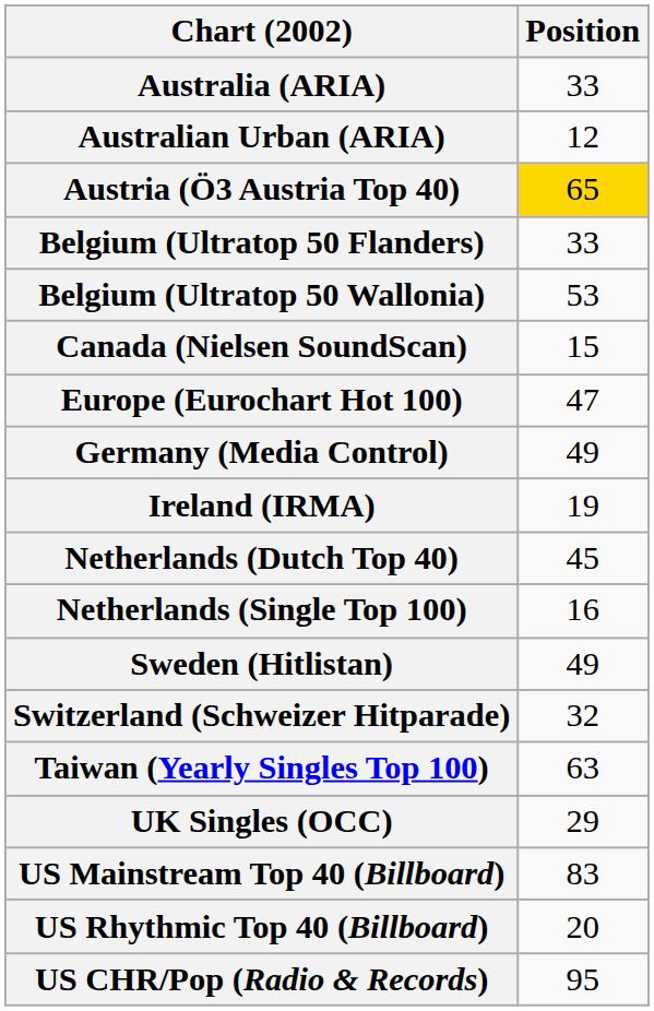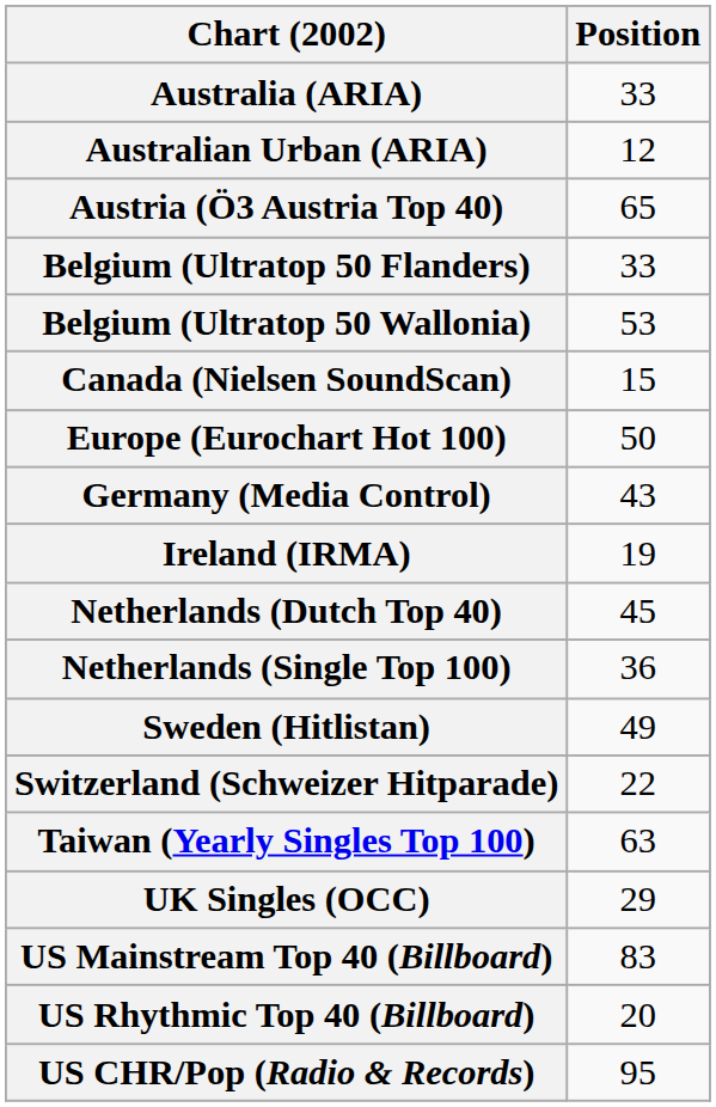 <table class="wikitable sortable plainrowheaders">
 <tr>
 <th scope="col">Chart (2002)</th>
 <th scope="col">Position</th>
 </tr>
 <tr>
 <th scope="row">Australia (ARIA)</th>
 <td style="text-align:center;">33</td>
 </tr>
 <tr>
 <th scope="row">Australian Urban (ARIA)</th>
 <td style="text-align:center;">12</td>
 </tr>
 <tr>
 <th scope="row">Austria (Ö3 Austria Top 40)</th>
-<td style="background: gold; text-align:center;">65</td>
+<td style="text-align:center;">65</td>
 </tr>
 <tr>
 <th scope="row">Belgium (Ultratop 50 Flanders)</th>
 <td style="text-align:center;">33</td>
 </tr>
 <tr>
 <th scope="row">Belgium (Ultratop 50 Wallonia)</th>
 <td style="text-align:center;">53</td>
 </tr>
 <tr>
 <th scope="row">Canada (Nielsen SoundScan)</th>
 <td style="text-align:center;">15</td>
 </tr>
 <tr>
 <th scope="row">Europe (Eurochart Hot 100)</th>
-<td style="text-align:center;">47</td>
+<td style="text-align:center;">50</td>
 </tr>
 <tr>
 <th scope="row">Germany (Media Control)</th>
-<td style="text-align:center;">49</td>
+<td style="text-align:center;">43</td>
 </tr>
 <tr>
 <th scope="row">Ireland (IRMA)</th>
 <td style="text-align:center;">19</td>
 </tr>
 <tr>
 <th scope="row">Netherlands (Dutch Top 40)</th>
 <td style="text-align:center;">45</td>
 </tr>
 <tr>
 <th scope="row">Netherlands (Single Top 100)</th>
-<td style="text-align:center;">16</td>
+<td style="text-align:center;">36</td>
 </tr>
 <tr>
 <th scope="row">Sweden (Hitlistan)</th>
 <td style="text-align:center;">49</td>
 </tr>
 <tr>
 <th scope="row">Switzerland (Schweizer Hitparade)</th>
-<td style="text-align:center;">32</td>
+<td style="text-align:center;">22</td>
 </tr>
 <tr>
 <th scope="row">Taiwan (<a href='#'>Yearly Singles Top 100</a>)</th>
 <td style="text-align:center;">63</td>
 </tr>
 <tr>
 <th scope="row">UK Singles (OCC)</th>
 <td style="text-align:center;">29</td>
 </tr>
 <tr>
 <th scope="row">US Mainstream Top 40 (<em>Billboard</em>)</th>
 <td style="text-align:center;">83</td>
 </tr>
 <tr>
 <th scope="row">US Rhythmic Top 40 (<em>Billboard</em>)</th>
 <td style="text-align:center;">20</td>
 </tr>
 <tr>
 <th scope="row">US CHR/Pop (<em>Radio & Records</em>)</th>
 <td style="text-align:center;">95</td>
 </tr>
 </table>
